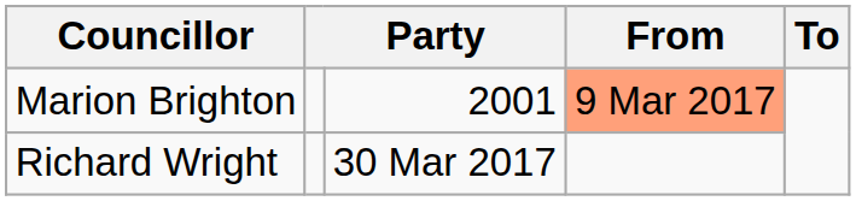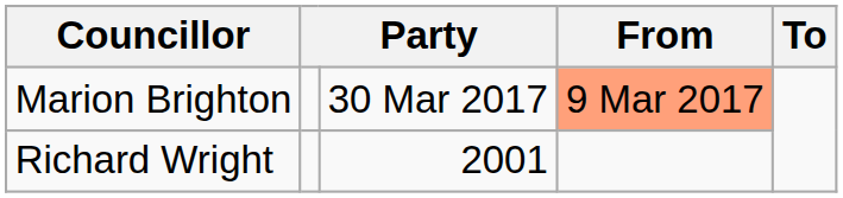 <table class=wikitable>
 <tr>
 <th>Councillor</th>
 <th colspan=2>Party</th>
 <th>From</th>
 <th>To</th>
 </tr>
 <tr>
 <td>Marion Brighton</td>
 <td></td>
-<td align=right>2001</td>
+<td align=right>30 Mar 2017</td>
 <td align=right style="background: lightsalmon;">9 Mar 2017</td>
 </tr>
 <tr>
 <td>Richard Wright</td>
 <td></td>
-<td align=right>30 Mar 2017</td>
+<td align=right>2001</td>
 <td align=right></td>
 </tr>
 </table>
